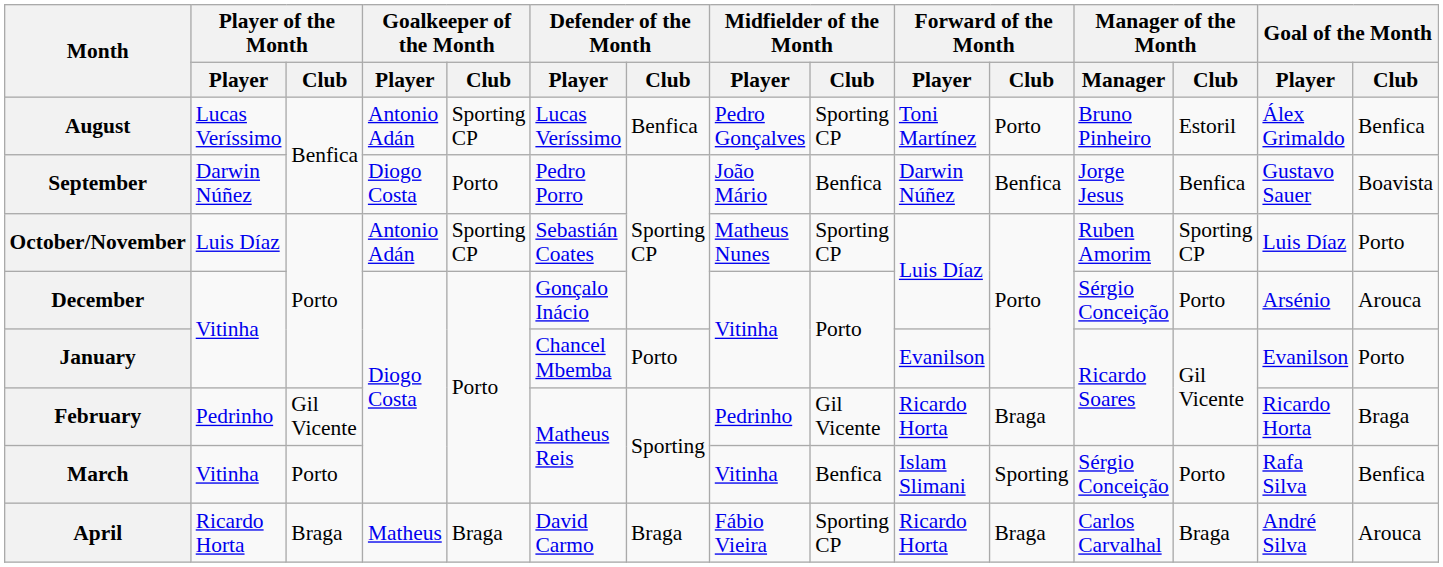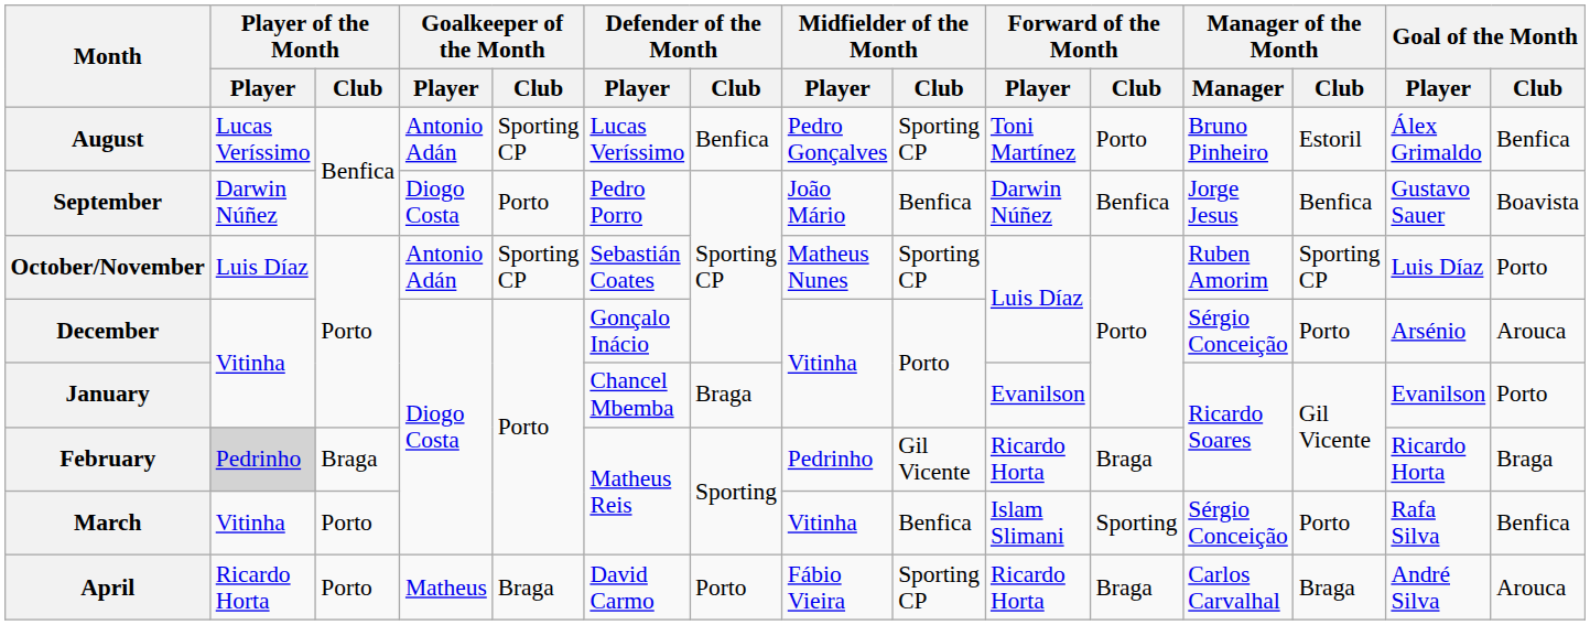 <table class="wikitable">
 <tr>
 <th rowspan="2">Month</th>
 <th colspan="2">Player of the Month</th>
 <th colspan="2">Goalkeeper of the Month</th>
 <th colspan="2">Defender of the Month</th>
 <th colspan="2">Midfielder of the Month</th>
 <th colspan="2">Forward of the Month</th>
 <th colspan="2">Manager of the Month</th>
 <th colspan="2">Goal of the Month</th>
 </tr>
 <tr>
 <th>Player</th>
 <th>Club</th>
 <th>Player</th>
 <th>Club</th>
 <th>Player</th>
 <th>Club</th>
 <th>Player</th>
 <th>Club</th>
 <th>Player</th>
 <th>Club</th>
 <th>Manager</th>
 <th>Club</th>
 <th>Player</th>
 <th>Club</th>
 </tr>
 <tr>
 <th>August</th>
 <td> <a href='#'>Lucas Veríssimo</a></td>
 <td rowspan="2">Benfica</td>
 <td> <a href='#'>Antonio Adán</a></td>
 <td>Sporting CP</td>
 <td> <a href='#'>Lucas Veríssimo</a></td>
 <td>Benfica</td>
 <td> <a href='#'>Pedro Gonçalves</a></td>
 <td>Sporting CP</td>
 <td> <a href='#'>Toni Martínez</a></td>
 <td>Porto</td>
 <td> <a href='#'>Bruno Pinheiro</a></td>
 <td>Estoril</td>
 <td> <a href='#'>Álex Grimaldo</a></td>
 <td>Benfica</td>
 </tr>
 <tr>
 <th>September</th>
 <td> <a href='#'>Darwin Núñez</a></td>
 <td> <a href='#'>Diogo Costa</a></td>
 <td>Porto</td>
 <td> <a href='#'>Pedro Porro</a></td>
 <td rowspan="3">Sporting CP</td>
 <td> <a href='#'>João Mário</a></td>
 <td>Benfica</td>
 <td> <a href='#'>Darwin Núñez</a></td>
 <td>Benfica</td>
 <td> <a href='#'>Jorge Jesus</a></td>
 <td>Benfica</td>
 <td> <a href='#'>Gustavo Sauer</a></td>
 <td>Boavista</td>
 </tr>
 <tr>
 <th>October/November</th>
 <td> <a href='#'>Luis Díaz</a></td>
 <td rowspan="3">Porto</td>
 <td> <a href='#'>Antonio Adán</a></td>
 <td>Sporting CP</td>
 <td> <a href='#'>Sebastián Coates</a></td>
 <td> <a href='#'>Matheus Nunes</a></td>
 <td>Sporting CP</td>
 <td rowspan="2"> <a href='#'>Luis Díaz</a></td>
 <td rowspan="3">Porto</td>
 <td> <a href='#'>Ruben Amorim</a></td>
 <td>Sporting CP</td>
 <td> <a href='#'>Luis Díaz</a></td>
 <td>Porto</td>
 </tr>
 <tr>
 <th>December</th>
 <td rowspan="2"> <a href='#'>Vitinha</a></td>
 <td rowspan="4"> <a href='#'>Diogo Costa</a></td>
 <td rowspan="4">Porto</td>
 <td> <a href='#'>Gonçalo Inácio</a></td>
 <td rowspan="2"> <a href='#'>Vitinha</a></td>
 <td rowspan="2">Porto</td>
 <td> <a href='#'>Sérgio Conceição</a></td>
 <td>Porto</td>
 <td> <a href='#'>Arsénio</a></td>
 <td>Arouca</td>
 </tr>
 <tr>
 <th>January</th>
 <td> <a href='#'>Chancel Mbemba</a></td>
-<td>Porto</td>
+<td>Braga</td>
 <td> <a href='#'>Evanilson</a></td>
 <td rowspan="2"> <a href='#'>Ricardo Soares</a></td>
 <td rowspan="2">Gil Vicente</td>
 <td> <a href='#'>Evanilson</a></td>
 <td>Porto</td>
 </tr>
 <tr>
 <th>February</th>
-<td> <a href='#'>Pedrinho</a></td>
-<td>Gil Vicente</td>
+<td style="background: lightgrey;"> <a href='#'>Pedrinho</a></td>
+<td>Braga</td>
 <td rowspan="2"> <a href='#'>Matheus Reis</a></td>
 <td rowspan="2">Sporting</td>
 <td> <a href='#'>Pedrinho</a></td>
 <td>Gil Vicente</td>
 <td> <a href='#'>Ricardo Horta</a></td>
 <td>Braga</td>
 <td> <a href='#'>Ricardo Horta</a></td>
 <td>Braga</td>
 </tr>
 <tr>
 <th>March</th>
 <td> <a href='#'>Vitinha</a></td>
 <td>Porto</td>
 <td> <a href='#'>Vitinha</a></td>
 <td>Benfica</td>
 <td> <a href='#'>Islam Slimani</a></td>
 <td>Sporting</td>
 <td> <a href='#'>Sérgio Conceição</a></td>
 <td>Porto</td>
 <td> <a href='#'>Rafa Silva</a></td>
 <td>Benfica</td>
 </tr>
 <tr>
 <th>April</th>
 <td> <a href='#'>Ricardo Horta</a></td>
-<td>Braga</td>
+<td>Porto</td>
 <td> <a href='#'>Matheus</a></td>
 <td>Braga</td>
 <td> <a href='#'>David Carmo</a></td>
-<td>Braga</td>
+<td>Porto</td>
 <td> <a href='#'>Fábio Vieira</a></td>
 <td>Sporting CP</td>
 <td> <a href='#'>Ricardo Horta</a></td>
 <td>Braga</td>
 <td> <a href='#'>Carlos Carvalhal</a></td>
 <td>Braga</td>
 <td> <a href='#'>André Silva</a></td>
 <td>Arouca</td>
 </tr>
 </table>
